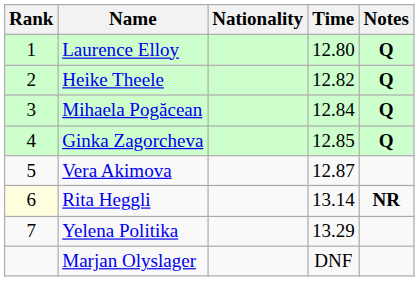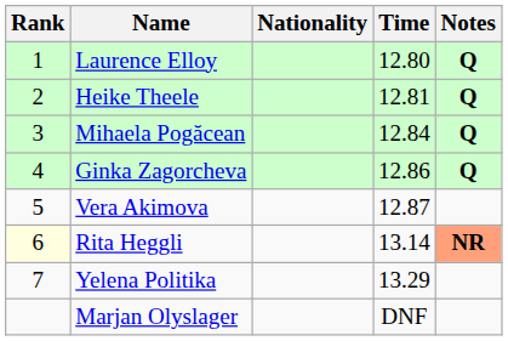 <table class="wikitable sortable" style="text-align:center">
 <tr>
 <th>Rank</th>
 <th>Name</th>
 <th>Nationality</th>
 <th>Time</th>
 <th>Notes</th>
 </tr>
 <tr bgcolor=ccffcc>
 <td>1</td>
 <td align=left><a href='#'>Laurence Elloy</a></td>
 <td align=left></td>
 <td>12.80</td>
 <td><strong>Q</strong></td>
 </tr>
 <tr bgcolor=ccffcc>
 <td>2</td>
 <td align=left><a href='#'>Heike Theele</a></td>
 <td align=left></td>
-<td>12.82</td>
+<td>12.81</td>
 <td><strong>Q</strong></td>
 </tr>
 <tr bgcolor=ccffcc>
 <td>3</td>
 <td align=left><a href='#'>Mihaela Pogăcean</a></td>
 <td align=left></td>
 <td>12.84</td>
 <td><strong>Q</strong></td>
 </tr>
 <tr bgcolor=ccffcc>
 <td>4</td>
 <td align=left><a href='#'>Ginka Zagorcheva</a></td>
 <td align=left></td>
-<td>12.85</td>
+<td>12.86</td>
 <td><strong>Q</strong></td>
 </tr>
 <tr>
 <td>5</td>
 <td align=left><a href='#'>Vera Akimova</a></td>
 <td align=left></td>
 <td>12.87</td>
 <td></td>
 </tr>
 <tr>
 <td style="background: lightyellow;">6</td>
 <td align=left><a href='#'>Rita Heggli</a></td>
 <td align=left></td>
 <td>13.14</td>
-<td><strong>NR</strong></td>
+<td style="background: lightsalmon;"><strong>NR</strong></td>
 </tr>
 <tr>
 <td>7</td>
 <td align=left><a href='#'>Yelena Politika</a></td>
 <td align=left></td>
 <td>13.29</td>
 <td></td>
 </tr>
 <tr>
 <td></td>
 <td align=left><a href='#'>Marjan Olyslager</a></td>
 <td align=left></td>
 <td>DNF</td>
 <td></td>
 </tr>
 </table>
